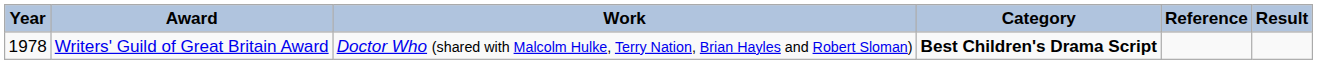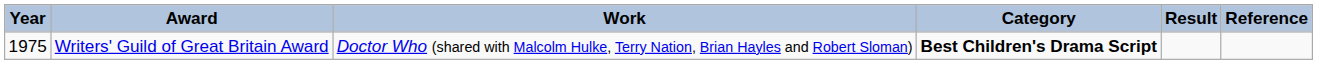 <table class="wikitable" style="font-size:90%">
 <tr style="text-align:center;">
 <th style="background:#B0C4DE;">Year</th>
 <th style="background:#B0C4DE;">Award</th>
 <th style="background:#B0C4DE;">Work</th>
 <th style="background:#B0C4DE;">Category</th>
+<th style="background:#B0C4DE;">Result</th>
 <th style="background:#B0C4DE;">Reference</th>
-<th style="background:#B0C4DE;">Result</th>
 </tr>
 <tr>
-<td>1978</td>
+<td>1975</td>
 <td><a href='#'>Writers' Guild of Great Britain Award</a></td>
 <td><em><a href='#'>Doctor Who</a></em> <small>(shared with <a href='#'>Malcolm Hulke</a>, <a href='#'>Terry Nation</a>, <a href='#'>Brian Hayles</a> and <a href='#'>Robert Sloman</a>)</small></td>
 <td><strong>Best Children's Drama Script</strong></td>
 <td></td>
 <td></td>
 </tr>
 </table>
